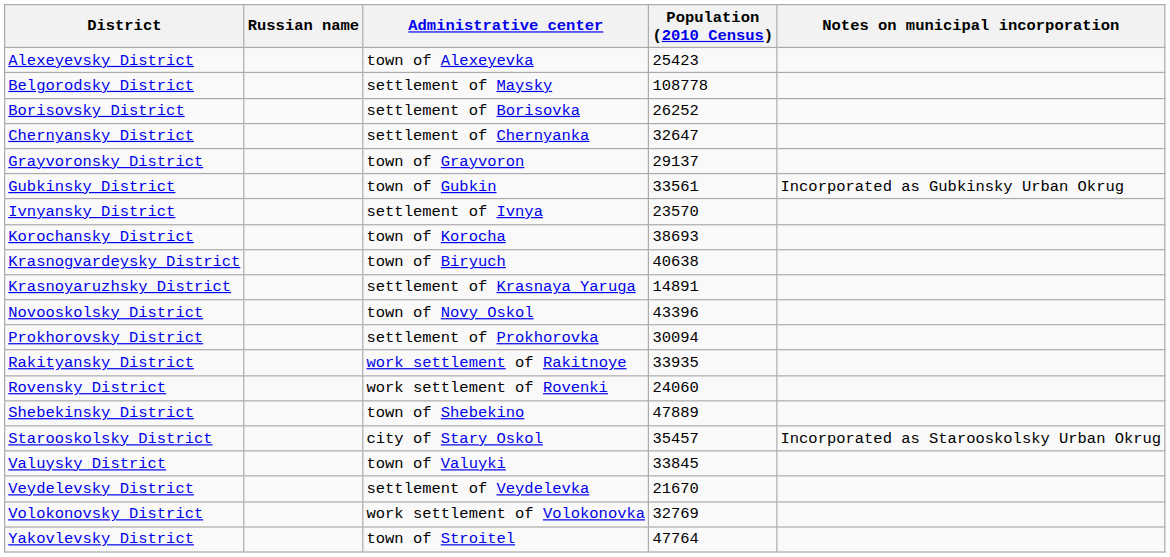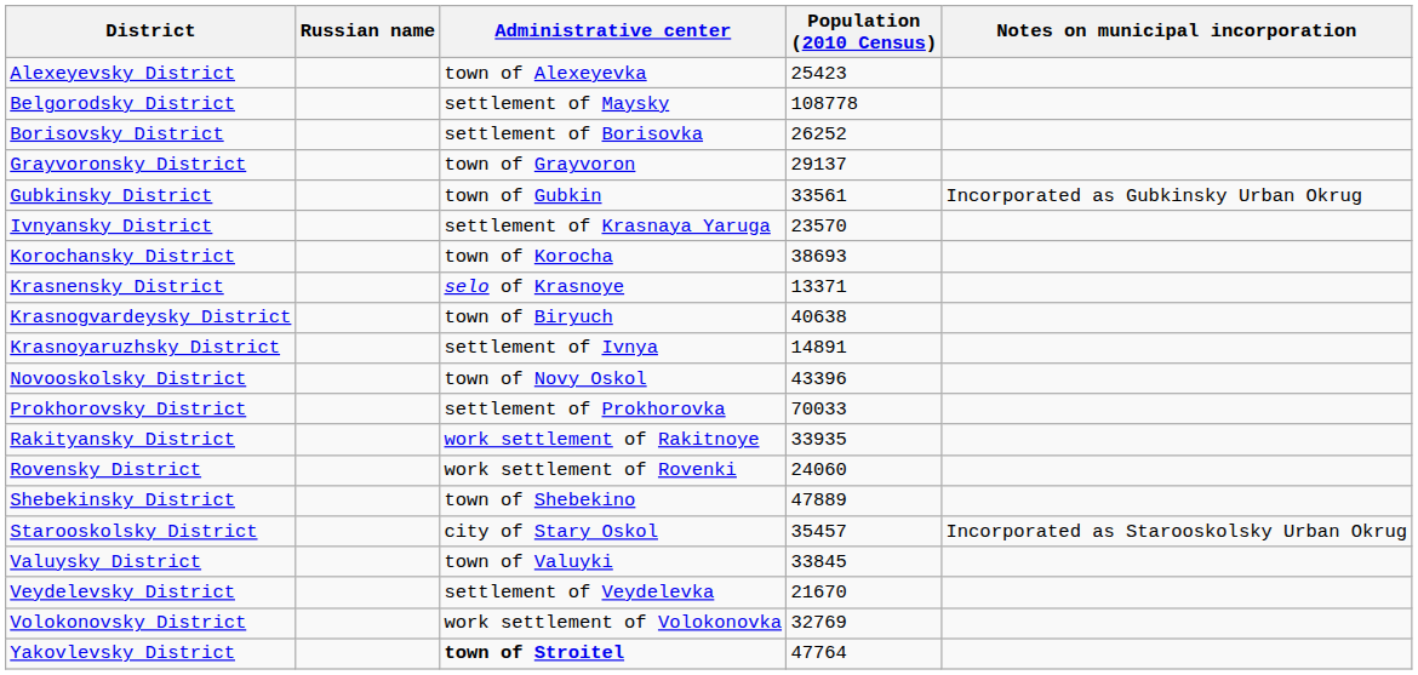 <table class="wikitable sortable">
 <tr>
 <th>District</th>
 <th>Russian name</th>
 <th><a href='#'>Administrative center</a></th>
 <th>Population<br>(<a href='#'>2010 Census</a>)</th>
 <th class="unsortable">Notes on municipal incorporation</th>
 </tr>
 <tr>
 <td><a href='#'>Alexeyevsky District</a></td>
 <td></td>
 <td>town of <a href='#'>Alexeyevka</a></td>
 <td>25423</td>
 <td></td>
 </tr>
 <tr>
 <td><a href='#'>Belgorodsky District</a></td>
 <td></td>
 <td>settlement of <a href='#'>Maysky</a></td>
 <td>108778</td>
 <td></td>
 </tr>
 <tr>
 <td><a href='#'>Borisovsky District</a></td>
 <td></td>
 <td>settlement of <a href='#'>Borisovka</a></td>
 <td>26252</td>
 <td></td>
 </tr>
 <tr>
-<td><a href='#'>Chernyansky District</a></td>
-<td></td>
-<td>settlement of <a href='#'>Chernyanka</a></td>
-<td>32647</td>
-<td></td>
-</tr>
-<tr>
 <td><a href='#'>Grayvoronsky District</a></td>
 <td></td>
 <td>town of <a href='#'>Grayvoron</a></td>
 <td>29137</td>
 <td></td>
 </tr>
 <tr>
 <td><a href='#'>Gubkinsky District</a></td>
 <td></td>
 <td>town of <a href='#'>Gubkin</a></td>
 <td>33561</td>
 <td>Incorporated as Gubkinsky Urban Okrug</td>
 </tr>
 <tr>
 <td><a href='#'>Ivnyansky District</a></td>
 <td></td>
-<td>settlement of <a href='#'>Ivnya</a></td>
+<td>settlement of <a href='#'>Krasnaya Yaruga</a></td>
 <td>23570</td>
 <td></td>
 </tr>
 <tr>
 <td><a href='#'>Korochansky District</a></td>
 <td></td>
 <td>town of <a href='#'>Korocha</a></td>
 <td>38693</td>
+<td></td>
+</tr>
+<tr>
+<td><a href='#'>Krasnensky District</a></td>
+<td></td>
+<td><em><a href='#'>selo</a></em> of <a href='#'>Krasnoye</a></td>
+<td>13371</td>
 <td></td>
 </tr>
 <tr>
 <td><a href='#'>Krasnogvardeysky District</a></td>
 <td></td>
 <td>town of <a href='#'>Biryuch</a></td>
 <td>40638</td>
 <td></td>
 </tr>
 <tr>
 <td><a href='#'>Krasnoyaruzhsky District</a></td>
 <td></td>
-<td>settlement of <a href='#'>Krasnaya Yaruga</a></td>
+<td>settlement of <a href='#'>Ivnya</a></td>
 <td>14891</td>
 <td></td>
 </tr>
 <tr>
 <td><a href='#'>Novooskolsky District</a></td>
 <td></td>
 <td>town of <a href='#'>Novy Oskol</a></td>
 <td>43396</td>
 <td></td>
 </tr>
 <tr>
 <td><a href='#'>Prokhorovsky District</a></td>
 <td></td>
 <td>settlement of <a href='#'>Prokhorovka</a></td>
-<td>30094</td>
+<td>70033</td>
 <td></td>
 </tr>
 <tr>
 <td><a href='#'>Rakityansky District</a></td>
 <td></td>
 <td><a href='#'>work settlement</a> of <a href='#'>Rakitnoye</a></td>
 <td>33935</td>
 <td></td>
 </tr>
 <tr>
 <td><a href='#'>Rovensky District</a></td>
 <td></td>
 <td>work settlement of <a href='#'>Rovenki</a></td>
 <td>24060</td>
 <td></td>
 </tr>
 <tr>
 <td><a href='#'>Shebekinsky District</a></td>
 <td></td>
 <td>town of <a href='#'>Shebekino</a></td>
 <td>47889</td>
 <td></td>
 </tr>
 <tr>
 <td><a href='#'>Starooskolsky District</a></td>
 <td></td>
 <td>city of <a href='#'>Stary Oskol</a></td>
 <td>35457</td>
 <td>Incorporated as Starooskolsky Urban Okrug</td>
 </tr>
 <tr>
 <td><a href='#'>Valuysky District</a></td>
 <td></td>
 <td>town of <a href='#'>Valuyki</a></td>
 <td>33845</td>
 <td></td>
 </tr>
 <tr>
 <td><a href='#'>Veydelevsky District</a></td>
 <td></td>
 <td>settlement of <a href='#'>Veydelevka</a></td>
 <td>21670</td>
 <td></td>
 </tr>
 <tr>
 <td><a href='#'>Volokonovsky District</a></td>
 <td></td>
 <td>work settlement of <a href='#'>Volokonovka</a></td>
 <td>32769</td>
 <td></td>
 </tr>
 <tr>
 <td><a href='#'>Yakovlevsky District</a></td>
 <td></td>
-<td>town of <a href='#'>Stroitel</a></td>
+<td><strong>town of <a href='#'>Stroitel</a></strong></td>
 <td>47764</td>
 <td></td>
 </tr>
 </table>
